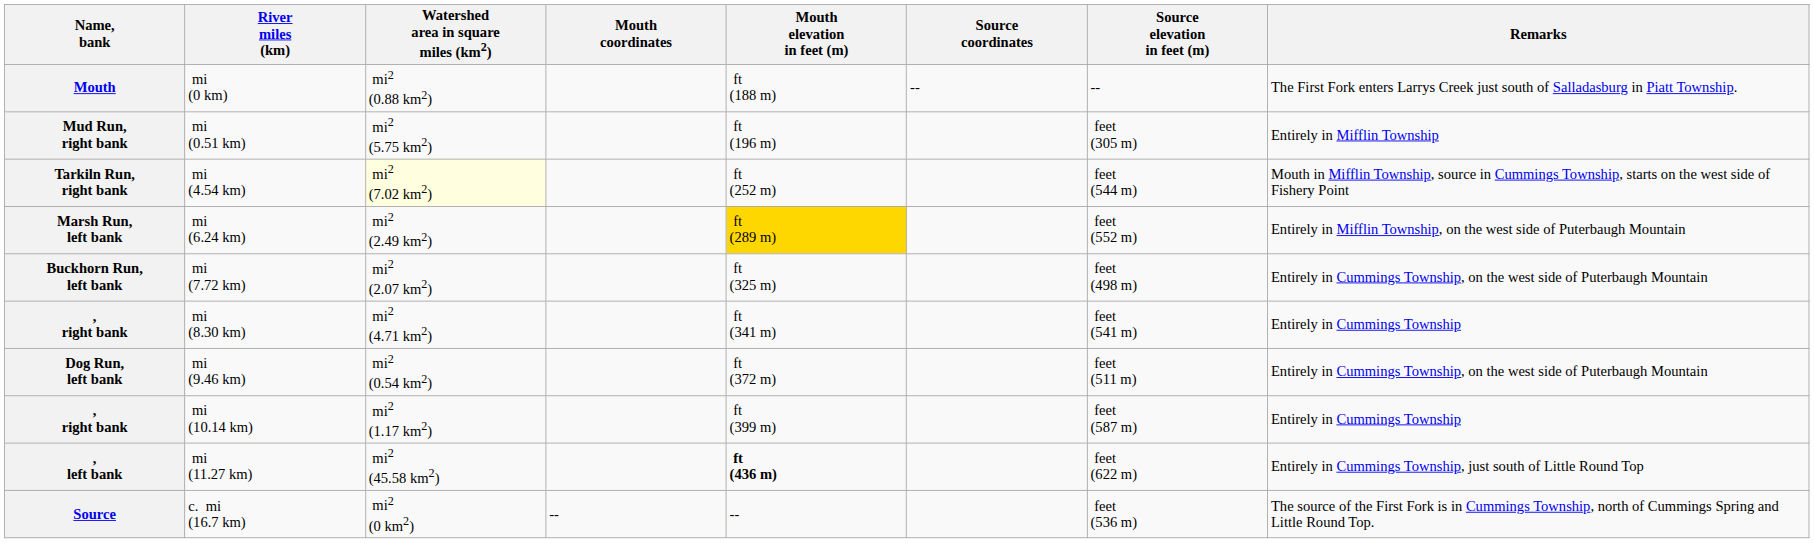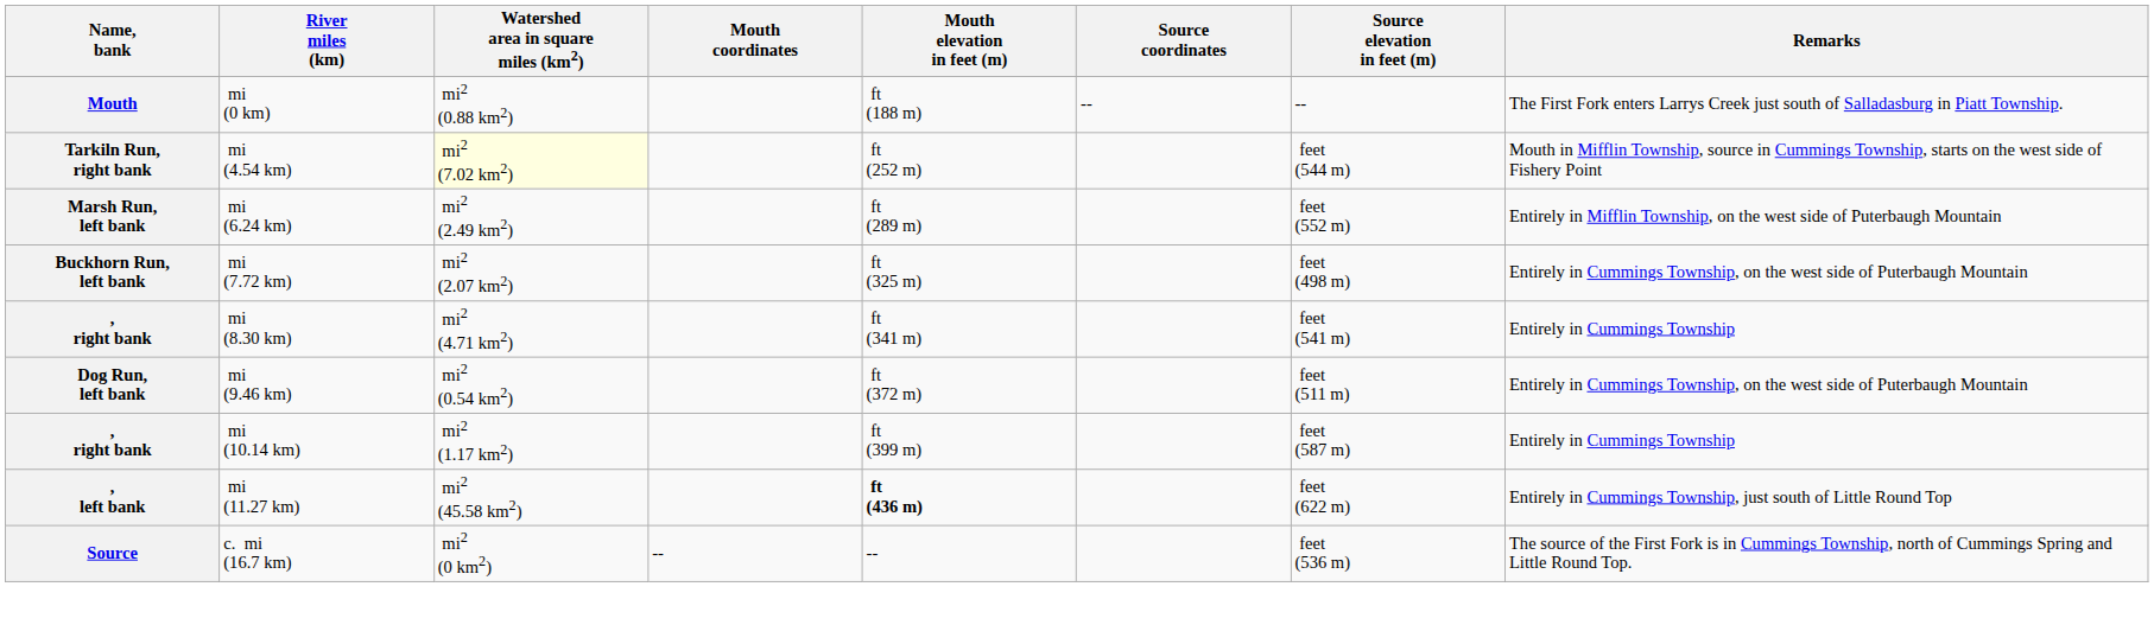 <table class="wikitable sortable" style="width:100%">
 <tr>
 <th width=10% scope="col">Name,<br> bank</th>
 <th width=10% scope="col"><a href='#'>River<br> miles</a><br> (km)</th>
 <th width=10% scope="col">Watershed<br>area in square<br> miles (km<sup>2</sup>)</th>
 <th width=10% scope="col">Mouth<br> coordinates</th>
 <th width=10% scope="col">Mouth<br> elevation<br> in feet (m)</th>
 <th width=10% scope="col">Source<br> coordinates</th>
 <th width=10% scope="col">Source<br> elevation<br> in feet (m)</th>
 <th width=30% class="unsortable" scope="col">Remarks</th>
 </tr>
 <tr ->
 <th scope="row"><a href='#'>Mouth</a></th>
 <td> mi<br> (0 km)</td>
 <td> mi<sup>2</sup><br> (0.88 km<sup>2</sup>)</td>
 <td></td>
 <td> ft<br> (188 m)</td>
 <td>--</td>
 <td>--</td>
 <td>The First Fork enters Larrys Creek just south of <a href='#'>Salladasburg</a> in <a href='#'>Piatt Township</a>.</td>
 </tr>
 <tr ->
-<th scope="row">Mud Run,<br>right bank</th>
-<td> mi<br> (0.51 km)</td>
-<td> mi<sup>2</sup><br> (5.75 km<sup>2</sup>)</td>
-<td></td>
-<td> ft<br> (196 m)</td>
-<td></td>
-<td> feet<br>(305 m)</td>
-<td>Entirely in <a href='#'>Mifflin Township</a></td>
-</tr>
-<tr ->
 <th scope="row">Tarkiln Run,<br>right bank</th>
 <td> mi<br> (4.54 km)</td>
 <td style="background: lightyellow;"> mi<sup>2</sup><br> (7.02 km<sup>2</sup>)</td>
 <td></td>
 <td> ft<br> (252 m)</td>
 <td></td>
 <td> feet<br>(544 m)</td>
 <td>Mouth in <a href='#'>Mifflin Township</a>, source in <a href='#'>Cummings Township</a>, starts on the west side of Fishery Point</td>
 </tr>
 <tr ->
 <th scope="row">Marsh Run,<br>left bank</th>
 <td> mi<br> (6.24 km)</td>
 <td> mi<sup>2</sup><br> (2.49 km<sup>2</sup>)</td>
 <td></td>
-<td style="background: gold;"> ft<br> (289 m)</td>
+<td> ft<br> (289 m)</td>
 <td></td>
 <td> feet<br>(552 m)</td>
 <td>Entirely in <a href='#'>Mifflin Township</a>, on the west side of Puterbaugh Mountain</td>
 </tr>
 <tr ->
 <th scope="row">Buckhorn Run,<br>left bank</th>
 <td> mi<br> (7.72 km)</td>
 <td> mi<sup>2</sup><br> (2.07 km<sup>2</sup>)</td>
 <td></td>
 <td> ft<br> (325 m)</td>
 <td></td>
 <td> feet<br>(498 m)</td>
 <td>Entirely in <a href='#'>Cummings Township</a>, on the west side of Puterbaugh Mountain</td>
 </tr>
 <tr ->
 <th scope="row">,<br>right bank</th>
 <td> mi<br> (8.30 km)</td>
 <td> mi<sup>2</sup><br> (4.71 km<sup>2</sup>)</td>
 <td></td>
 <td> ft<br> (341 m)</td>
 <td></td>
 <td> feet<br>(541 m)</td>
 <td>Entirely in <a href='#'>Cummings Township</a></td>
 </tr>
 <tr ->
 <th scope="row">Dog Run,<br>left bank</th>
 <td> mi<br> (9.46 km)</td>
 <td> mi<sup>2</sup><br> (0.54 km<sup>2</sup>)</td>
 <td></td>
 <td> ft<br> (372 m)</td>
 <td></td>
 <td> feet<br>(511 m)</td>
 <td>Entirely in <a href='#'>Cummings Township</a>, on the west side of Puterbaugh Mountain</td>
 </tr>
 <tr ->
 <th scope="row">,<br>right bank</th>
 <td> mi<br> (10.14 km)</td>
 <td> mi<sup>2</sup><br> (1.17 km<sup>2</sup>)</td>
 <td></td>
 <td> ft<br> (399 m)</td>
 <td></td>
 <td> feet<br>(587 m)</td>
 <td>Entirely in <a href='#'>Cummings Township</a></td>
 </tr>
 <tr ->
 <th scope="row">,<br>left bank</th>
 <td> mi<br> (11.27 km)</td>
 <td> mi<sup>2</sup><br> (45.58 km<sup>2</sup>)</td>
 <td></td>
 <td><strong> ft<br> (436 m)</strong></td>
 <td></td>
 <td> feet<br>(622 m)</td>
 <td>Entirely in <a href='#'>Cummings Township</a>, just south of Little Round Top</td>
 </tr>
 <tr ->
 <th scope="row"><a href='#'>Source</a></th>
 <td>c.  mi<br> (16.7 km)</td>
 <td> mi<sup>2</sup><br> (0 km<sup>2</sup>)</td>
 <td>--</td>
 <td>--</td>
 <td></td>
 <td> feet<br>(536 m)</td>
 <td>The source of the First Fork is in <a href='#'>Cummings Township</a>, north of Cummings Spring and Little Round Top.</td>
 </tr>
 </table>
